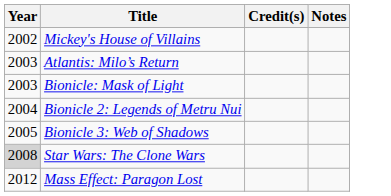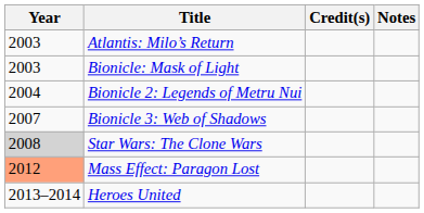 <table class = "wikitable sortable">
 <tr>
 <th>Year</th>
 <th>Title</th>
 <th>Credit(s)</th>
 <th scope="col" class="unsortable">Notes</th>
-</tr>
-<tr>
-<td>2002</td>
-<td><em><a href='#'>Mickey's House of Villains</a></em></td>
-<td></td>
-<td></td>
 </tr>
 <tr>
 <td>2003</td>
 <td><em><a href='#'>Atlantis: Milo’s Return</a></em></td>
 <td></td>
 <td></td>
 </tr>
 <tr>
 <td>2003</td>
 <td><em><a href='#'>Bionicle: Mask of Light</a></em></td>
 <td></td>
 <td></td>
 </tr>
 <tr>
 <td>2004</td>
 <td><em><a href='#'>Bionicle 2: Legends of Metru Nui</a></em></td>
 <td></td>
 <td></td>
 </tr>
 <tr>
-<td>2005</td>
+<td>2007</td>
 <td><em><a href='#'>Bionicle 3: Web of Shadows</a></em></td>
 <td></td>
 <td></td>
 </tr>
 <tr>
 <td style="background: lightgrey;">2008</td>
 <td><em><a href='#'>Star Wars: The Clone Wars</a></em></td>
 <td></td>
 <td></td>
 </tr>
 <tr>
-<td>2012</td>
+<td style="background: lightsalmon;">2012</td>
 <td><em><a href='#'>Mass Effect: Paragon Lost</a></em></td>
 <td></td>
 <td></td>
 </tr>
+<tr>
+<td>2013–2014</td>
+<td><em><a href='#'>Heroes United</a></em></td>
+<td></td>
+<td></td>
+</tr>
 </table>
